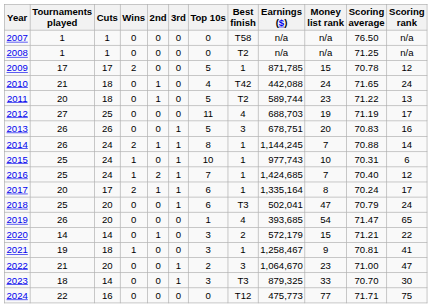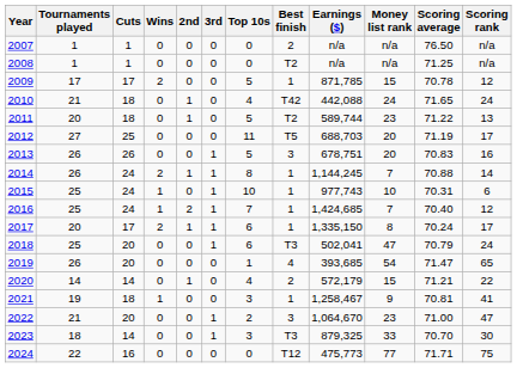 <table class="wikitable" style="text-align:center; font-size: 95%;">
 <tr>
 <th>Year</th>
 <th>Tournaments <br>played</th>
 <th>Cuts <br></th>
 <th>Wins</th>
 <th>2nd</th>
 <th>3rd</th>
 <th>Top 10s</th>
 <th>Best <br>finish</th>
 <th>Earnings<br>(<a href='#'>$</a>)</th>
 <th>Money <br>list rank</th>
 <th>Scoring <br>average</th>
 <th>Scoring<br>rank</th>
 </tr>
 <tr>
 <td><a href='#'>2007</a></td>
 <td>1</td>
 <td>1</td>
 <td>0</td>
 <td>0</td>
 <td>0</td>
 <td>0</td>
-<td>T58</td>
+<td>2</td>
 <td>n/a</td>
 <td>n/a</td>
 <td>76.50</td>
 <td>n/a</td>
 </tr>
 <tr>
 <td><a href='#'>2008</a></td>
 <td>1</td>
 <td>1</td>
 <td>0</td>
 <td>0</td>
 <td>0</td>
 <td>0</td>
 <td>T2</td>
 <td>n/a</td>
 <td>n/a</td>
 <td>71.25</td>
 <td>n/a</td>
 </tr>
 <tr>
 <td><a href='#'>2009</a></td>
 <td>17</td>
 <td>17</td>
 <td>2</td>
 <td>0</td>
 <td>0</td>
 <td>5</td>
 <td>1</td>
 <td align=right>871,785</td>
 <td>15</td>
 <td>70.78</td>
 <td>12</td>
 </tr>
 <tr>
 <td><a href='#'>2010</a></td>
 <td>21</td>
 <td>18</td>
 <td>0</td>
 <td>1</td>
 <td>0</td>
 <td>4</td>
 <td>T42</td>
 <td align=right>442,088</td>
 <td>24</td>
 <td>71.65</td>
 <td>24</td>
 </tr>
 <tr>
 <td><a href='#'>2011</a></td>
 <td>20</td>
 <td>18</td>
 <td>0</td>
 <td>1</td>
 <td>0</td>
 <td>5</td>
 <td>T2</td>
 <td align=right>589,744</td>
 <td>23</td>
 <td>71.22</td>
 <td>13</td>
 </tr>
 <tr>
 <td><a href='#'>2012</a></td>
 <td>27</td>
 <td>25</td>
 <td>0</td>
 <td>0</td>
 <td>0</td>
 <td>11</td>
-<td>4</td>
+<td>T5</td>
 <td align=right>688,703</td>
-<td>19</td>
+<td>20</td>
 <td>71.19</td>
 <td>17</td>
 </tr>
 <tr>
 <td><a href='#'>2013</a></td>
 <td>26</td>
 <td>26</td>
 <td>0</td>
 <td>0</td>
 <td>1</td>
 <td>5</td>
 <td>3</td>
 <td align=right>678,751</td>
 <td>20</td>
 <td>70.83</td>
 <td>16</td>
 </tr>
 <tr>
 <td><a href='#'>2014</a></td>
 <td>26</td>
 <td>24</td>
 <td>2</td>
 <td>1</td>
 <td>1</td>
 <td>8</td>
 <td>1</td>
 <td align=right>1,144,245</td>
 <td>7</td>
 <td>70.88</td>
 <td>14</td>
 </tr>
 <tr>
 <td><a href='#'>2015</a></td>
 <td>25</td>
 <td>24</td>
 <td>1</td>
 <td>0</td>
 <td>1</td>
 <td>10</td>
 <td>1</td>
 <td align=right>977,743</td>
 <td>10</td>
 <td>70.31</td>
 <td>6</td>
 </tr>
 <tr>
 <td><a href='#'>2016</a></td>
 <td>25</td>
 <td>24</td>
 <td>1</td>
 <td>2</td>
 <td>1</td>
 <td>7</td>
 <td>1</td>
 <td align=right>1,424,685</td>
 <td>7</td>
 <td>70.40</td>
 <td>12</td>
 </tr>
 <tr>
 <td><a href='#'>2017</a></td>
 <td>20</td>
 <td>17</td>
 <td>2</td>
 <td>1</td>
 <td>1</td>
 <td>6</td>
 <td>1</td>
-<td align=right>1,335,164</td>
+<td align=right>1,335,150</td>
 <td>8</td>
 <td>70.24</td>
 <td>17</td>
 </tr>
 <tr>
 <td><a href='#'>2018</a></td>
 <td>25</td>
 <td>20</td>
 <td>0</td>
 <td>0</td>
 <td>1</td>
 <td>6</td>
 <td>T3</td>
 <td align=right>502,041</td>
 <td>47</td>
 <td>70.79</td>
 <td>24</td>
 </tr>
 <tr>
 <td><a href='#'>2019</a></td>
 <td>26</td>
 <td>20</td>
 <td>0</td>
 <td>0</td>
 <td>0</td>
 <td>1</td>
 <td>4</td>
 <td align=right>393,685</td>
 <td>54</td>
 <td>71.47</td>
 <td>65</td>
 </tr>
 <tr>
 <td><a href='#'>2020</a></td>
 <td>14</td>
 <td>14</td>
 <td>0</td>
 <td>1</td>
 <td>0</td>
-<td>3</td>
+<td>4</td>
 <td>2</td>
 <td align=right>572,179</td>
 <td>15</td>
 <td>71.21</td>
 <td>22</td>
 </tr>
 <tr>
 <td><a href='#'>2021</a></td>
 <td>19</td>
 <td>18</td>
 <td>1</td>
 <td>0</td>
 <td>0</td>
 <td>3</td>
 <td>1</td>
 <td align=right>1,258,467</td>
 <td>9</td>
 <td>70.81</td>
 <td>41</td>
 </tr>
 <tr>
 <td><a href='#'>2022</a></td>
 <td>21</td>
 <td>20</td>
 <td>0</td>
 <td>0</td>
 <td>1</td>
 <td>2</td>
 <td>3</td>
 <td align=right>1,064,670</td>
 <td>23</td>
 <td>71.00</td>
 <td>47</td>
 </tr>
 <tr>
 <td><a href='#'>2023</a></td>
 <td>18</td>
 <td>14</td>
 <td>0</td>
 <td>0</td>
 <td>1</td>
 <td>3</td>
 <td>T3</td>
 <td align=right>879,325</td>
 <td>33</td>
 <td>70.70</td>
 <td>30</td>
 </tr>
 <tr>
 <td><a href='#'>2024</a></td>
 <td>22</td>
 <td>16</td>
 <td>0</td>
 <td>0</td>
 <td>0</td>
 <td>0</td>
 <td>T12</td>
 <td align=right>475,773</td>
 <td>77</td>
 <td>71.71</td>
 <td>75</td>
 </tr>
 </table>
